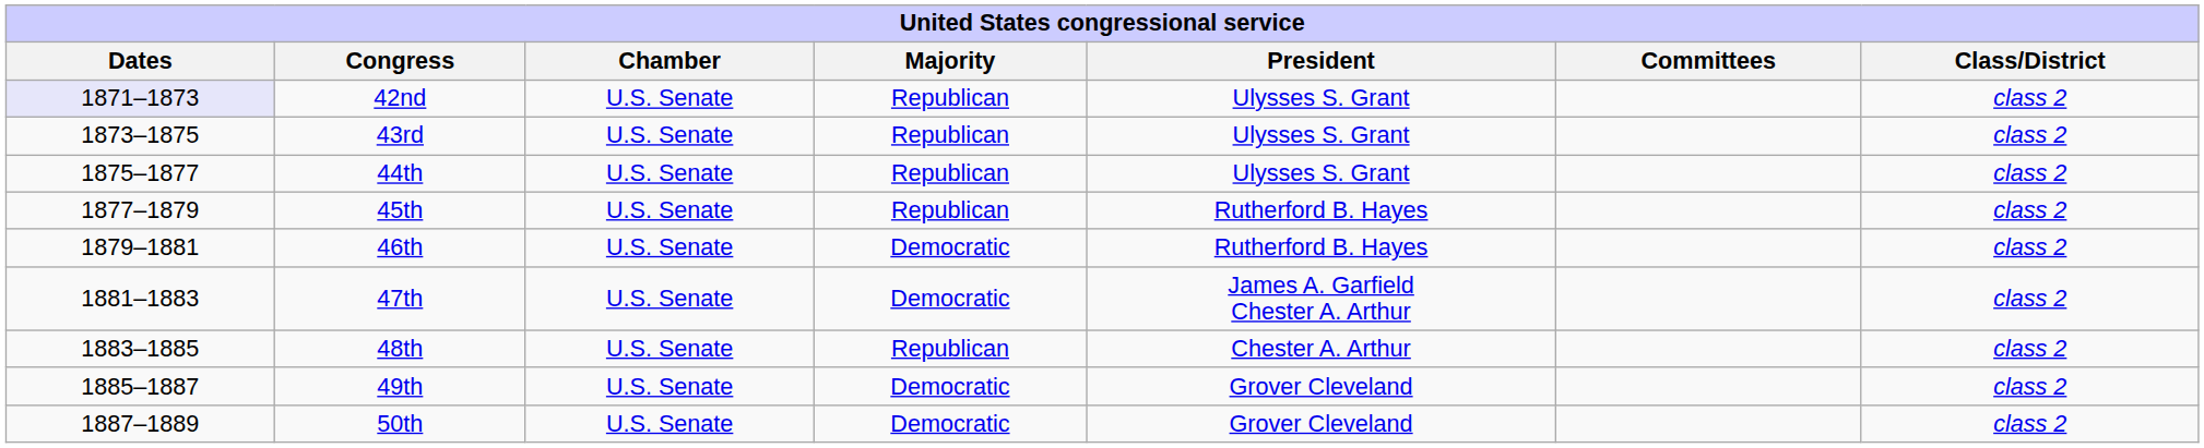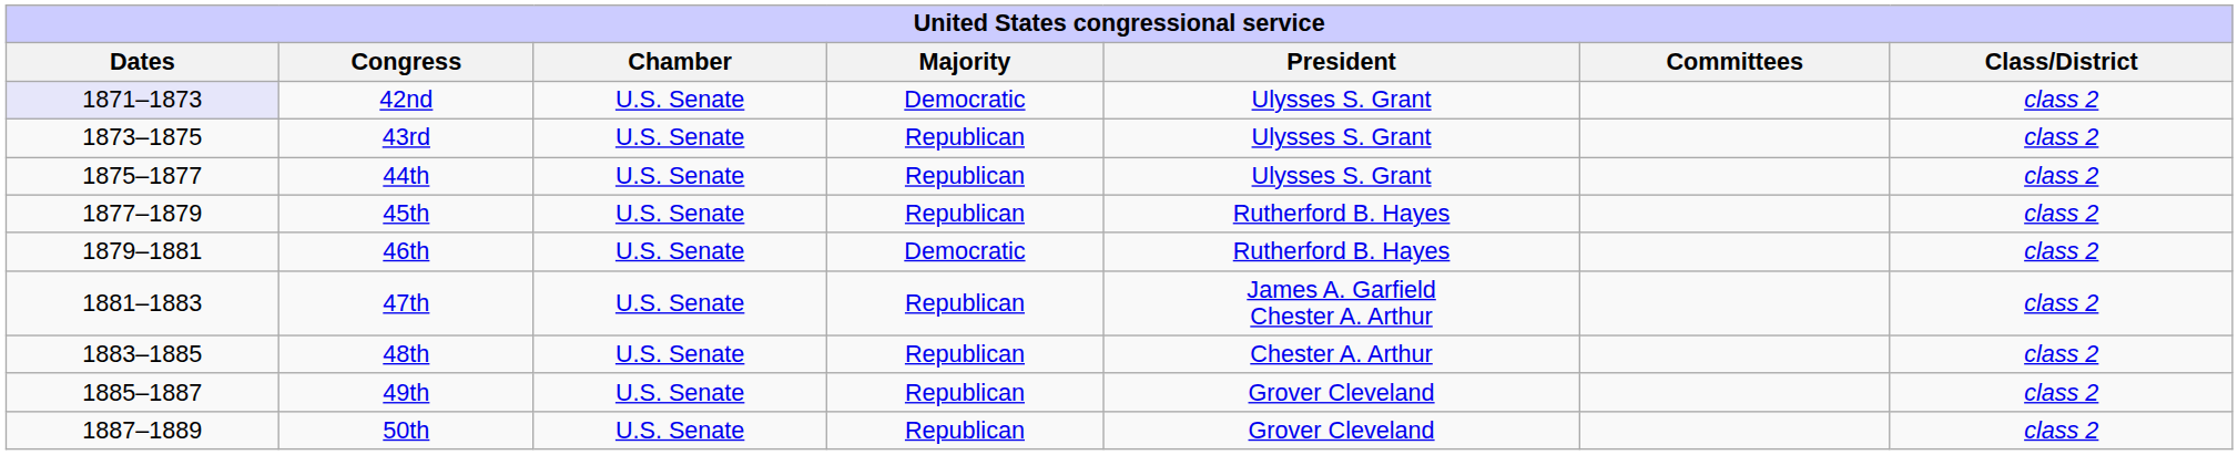 <table class="wikitable" style="text-align:center; width:94%; margin:auto;">
 <tr style="background:#ccc;">
 <th colspan="7" style="background:#ccf;">United States congressional service</th>
 </tr>
 <tr>
 <th><strong>Dates</strong></th>
 <th><strong>Congress</strong></th>
 <th><strong>Chamber</strong></th>
 <th><strong>Majority</strong></th>
 <th><strong>President</strong></th>
 <th><strong>Committees</strong></th>
 <th><strong>Class/District</strong></th>
 </tr>
 <tr>
 <td style="background: lavender;">1871–1873</td>
 <td><a href='#'>42nd</a></td>
 <td><a href='#'>U.S. Senate</a></td>
-<td><a href='#'>Republican</a></td>
+<td><a href='#'>Democratic</a></td>
 <td><a href='#'>Ulysses S. Grant</a></td>
 <td></td>
 <td><a href='#'><em>class 2</em></a></td>
 </tr>
 <tr>
 <td>1873–1875</td>
 <td><a href='#'>43rd</a></td>
 <td><a href='#'>U.S. Senate</a></td>
 <td><a href='#'>Republican</a></td>
 <td><a href='#'>Ulysses S. Grant</a></td>
 <td></td>
 <td><a href='#'><em>class 2</em></a></td>
 </tr>
 <tr>
 <td>1875–1877</td>
 <td><a href='#'>44th</a></td>
 <td><a href='#'>U.S. Senate</a></td>
 <td><a href='#'>Republican</a></td>
 <td><a href='#'>Ulysses S. Grant</a></td>
 <td></td>
 <td><a href='#'><em>class 2</em></a></td>
 </tr>
 <tr>
 <td>1877–1879</td>
 <td><a href='#'>45th</a></td>
 <td><a href='#'>U.S. Senate</a></td>
 <td><a href='#'>Republican</a></td>
 <td><a href='#'>Rutherford B. Hayes</a></td>
 <td></td>
 <td><a href='#'><em>class 2</em></a></td>
 </tr>
 <tr>
 <td>1879–1881</td>
 <td><a href='#'>46th</a></td>
 <td><a href='#'>U.S. Senate</a></td>
 <td><a href='#'>Democratic</a></td>
 <td><a href='#'>Rutherford B. Hayes</a></td>
 <td></td>
 <td><a href='#'><em>class 2</em></a></td>
 </tr>
 <tr>
 <td>1881–1883</td>
 <td><a href='#'>47th</a></td>
 <td><a href='#'>U.S. Senate</a></td>
-<td><a href='#'>Democratic</a></td>
+<td><a href='#'>Republican</a></td>
 <td><a href='#'>James A. Garfield</a><br><a href='#'>Chester A. Arthur</a></td>
 <td></td>
 <td><a href='#'><em>class 2</em></a></td>
 </tr>
 <tr>
 <td>1883–1885</td>
 <td><a href='#'>48th</a></td>
 <td><a href='#'>U.S. Senate</a></td>
 <td><a href='#'>Republican</a></td>
 <td><a href='#'>Chester A. Arthur</a></td>
 <td></td>
 <td><a href='#'><em>class 2</em></a></td>
 </tr>
 <tr>
 <td>1885–1887</td>
 <td><a href='#'>49th</a></td>
 <td><a href='#'>U.S. Senate</a></td>
-<td><a href='#'>Democratic</a></td>
+<td><a href='#'>Republican</a></td>
 <td><a href='#'>Grover Cleveland</a></td>
 <td></td>
 <td><a href='#'><em>class 2</em></a></td>
 </tr>
 <tr>
 <td>1887–1889</td>
 <td><a href='#'>50th</a></td>
 <td><a href='#'>U.S. Senate</a></td>
-<td><a href='#'>Democratic</a></td>
+<td><a href='#'>Republican</a></td>
 <td><a href='#'>Grover Cleveland</a></td>
 <td></td>
 <td><a href='#'><em>class 2</em></a></td>
 </tr>
 </table>
